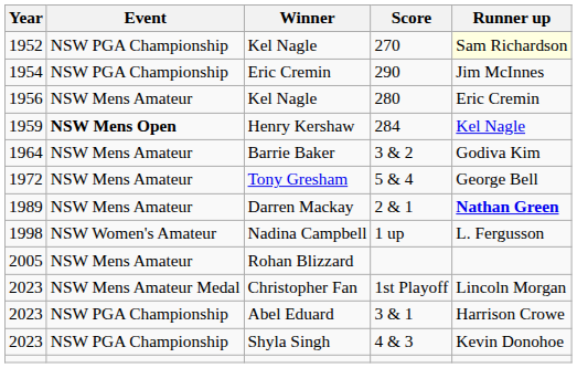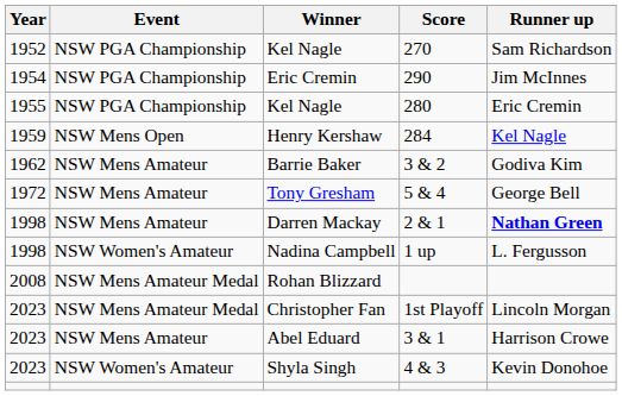 <table class="wikitable">
 <tr>
 <th>Year</th>
 <th>Event</th>
 <th>Winner</th>
 <th>Score</th>
 <th>Runner up</th>
 </tr>
 <tr>
 <td>1952</td>
 <td>NSW PGA Championship</td>
 <td>Kel Nagle</td>
 <td>270</td>
-<td style="background: lightyellow;">Sam Richardson</td>
+<td>Sam Richardson</td>
 </tr>
 <tr>
 <td>1954</td>
 <td>NSW PGA Championship</td>
 <td>Eric Cremin</td>
 <td>290</td>
 <td>Jim McInnes</td>
 </tr>
 <tr>
-<td>1956</td>
-<td>NSW Mens Amateur</td>
+<td>1955</td>
+<td>NSW PGA Championship</td>
 <td>Kel Nagle</td>
 <td>280</td>
 <td>Eric Cremin</td>
 </tr>
 <tr>
 <td>1959</td>
-<td><strong>NSW Mens Open</strong></td>
+<td>NSW Mens Open</td>
 <td>Henry Kershaw</td>
 <td>284</td>
 <td><a href='#'>Kel Nagle</a></td>
 </tr>
 <tr>
-<td>1964</td>
+<td>1962</td>
 <td>NSW Mens Amateur</td>
 <td>Barrie Baker</td>
 <td>3 & 2</td>
 <td>Godiva Kim</td>
 </tr>
 <tr>
 <td>1972</td>
 <td>NSW Mens Amateur</td>
 <td><a href='#'>Tony Gresham</a></td>
 <td>5 & 4</td>
 <td>George Bell</td>
 </tr>
 <tr>
-<td>1989</td>
+<td>1998</td>
 <td>NSW Mens Amateur</td>
 <td>Darren Mackay</td>
 <td>2 & 1</td>
 <td><strong><a href='#'>Nathan Green</a></strong></td>
 </tr>
 <tr>
 <td>1998</td>
 <td>NSW Women's Amateur</td>
 <td>Nadina Campbell</td>
 <td>1 up</td>
 <td>L. Fergusson</td>
 </tr>
 <tr>
-<td>2005 </td>
-<td>NSW Mens Amateur</td>
+<td>2008 </td>
+<td>NSW Mens Amateur Medal</td>
 <td>Rohan Blizzard</td>
 <td></td>
 <td></td>
 </tr>
 <tr>
 <td>2023 </td>
 <td>NSW Mens Amateur Medal</td>
 <td>Christopher Fan</td>
 <td>1st Playoff</td>
 <td>Lincoln Morgan</td>
 </tr>
 <tr>
 <td>2023 </td>
-<td>NSW PGA Championship</td>
+<td>NSW Mens Amateur</td>
 <td>Abel Eduard</td>
 <td>3 & 1</td>
 <td>Harrison Crowe</td>
 </tr>
 <tr>
 <td>2023 </td>
-<td>NSW PGA Championship</td>
+<td>NSW Women's Amateur</td>
 <td>Shyla Singh</td>
 <td>4 & 3</td>
 <td>Kevin Donohoe</td>
 </tr>
 <tr>
 <td></td>
 <td></td>
 <td></td>
 <td></td>
 <td></td>
 </tr>
 </table>
